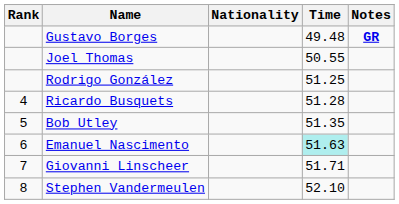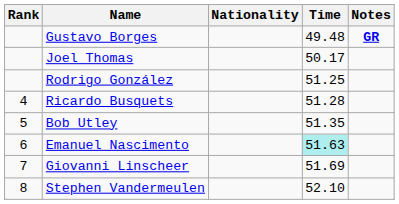 <table class="wikitable sortable" style="text-align:center">
 <tr>
 <th>Rank</th>
 <th>Name</th>
 <th>Nationality</th>
 <th>Time</th>
 <th>Notes</th>
 </tr>
 <tr>
 <td></td>
 <td align=left><a href='#'>Gustavo Borges</a></td>
 <td align=left></td>
 <td>49.48</td>
 <td><strong><a href='#'>GR</a></strong></td>
 </tr>
 <tr>
 <td></td>
 <td align=left><a href='#'>Joel Thomas</a></td>
 <td align=left></td>
-<td>50.55</td>
+<td>50.17</td>
 <td></td>
 </tr>
 <tr>
 <td></td>
 <td align=left><a href='#'>Rodrigo González</a></td>
 <td align=left></td>
 <td>51.25</td>
 <td></td>
 </tr>
 <tr>
 <td>4</td>
 <td align=left><a href='#'>Ricardo Busquets</a></td>
 <td align=left></td>
 <td>51.28</td>
 <td></td>
 </tr>
 <tr>
 <td>5</td>
 <td align=left><a href='#'>Bob Utley</a></td>
 <td align=left></td>
 <td>51.35</td>
 <td></td>
 </tr>
 <tr>
 <td>6</td>
 <td align=left><a href='#'>Emanuel Nascimento</a></td>
 <td align=left></td>
 <td style="background: paleturquoise;">51.63</td>
 <td></td>
 </tr>
 <tr>
 <td>7</td>
 <td align=left><a href='#'>Giovanni Linscheer</a></td>
 <td align=left></td>
-<td>51.71</td>
+<td>51.69</td>
 <td></td>
 </tr>
 <tr>
 <td>8</td>
 <td align=left><a href='#'>Stephen Vandermeulen</a></td>
 <td align=left></td>
 <td>52.10</td>
 <td></td>
 </tr>
 </table>
